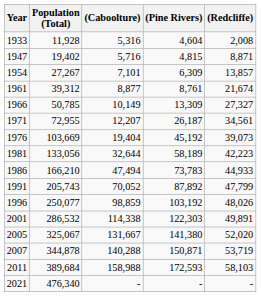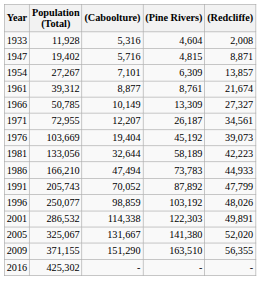 <table class="wikitable" style="text-align:right;">
 <tr>
 <th>Year</th>
 <th>Population<br>(Total)</th>
 <th>(Caboolture)</th>
 <th>(Pine Rivers)</th>
 <th>(Redcliffe)</th>
 </tr>
 <tr>
 <td>1933</td>
 <td>11,928</td>
 <td>5,316</td>
 <td>4,604</td>
 <td>2,008</td>
 </tr>
 <tr>
 <td>1947</td>
 <td>19,402</td>
 <td>5,716</td>
 <td>4,815</td>
 <td>8,871</td>
 </tr>
 <tr>
 <td>1954</td>
 <td>27,267</td>
 <td>7,101</td>
 <td>6,309</td>
 <td>13,857</td>
 </tr>
 <tr>
 <td>1961</td>
 <td>39,312</td>
 <td>8,877</td>
 <td>8,761</td>
 <td>21,674</td>
 </tr>
 <tr>
 <td>1966</td>
 <td>50,785</td>
 <td>10,149</td>
 <td>13,309</td>
 <td>27,327</td>
 </tr>
 <tr>
 <td>1971</td>
 <td>72,955</td>
 <td>12,207</td>
 <td>26,187</td>
 <td>34,561</td>
 </tr>
 <tr>
 <td>1976</td>
 <td>103,669</td>
 <td>19,404</td>
 <td>45,192</td>
 <td>39,073</td>
 </tr>
 <tr>
 <td>1981</td>
 <td>133,056</td>
 <td>32,644</td>
 <td>58,189</td>
 <td>42,223</td>
 </tr>
 <tr>
 <td>1986</td>
 <td>166,210</td>
 <td>47,494</td>
 <td>73,783</td>
 <td>44,933</td>
 </tr>
 <tr>
 <td>1991</td>
 <td>205,743</td>
 <td>70,052</td>
 <td>87,892</td>
 <td>47,799</td>
 </tr>
 <tr>
 <td>1996</td>
 <td>250,077</td>
 <td>98,859</td>
 <td>103,192</td>
 <td>48,026</td>
 </tr>
 <tr>
 <td>2001</td>
 <td>286,532</td>
 <td>114,338</td>
 <td>122,303</td>
 <td>49,891</td>
 </tr>
 <tr>
 <td>2005</td>
 <td>325,067</td>
 <td>131,667</td>
 <td>141,380</td>
 <td>52,020</td>
 </tr>
 <tr>
-<td>2007</td>
-<td>344,878</td>
-<td>140,288</td>
-<td>150,871</td>
-<td>53,719</td>
+<td>2009</td>
+<td>371,155</td>
+<td>151,290</td>
+<td>163,510</td>
+<td>56,355</td>
 </tr>
 <tr>
-<td>2011</td>
-<td>389,684</td>
-<td>158,988</td>
-<td>172,593</td>
-<td>58,103</td>
-</tr>
-<tr>
-<td>2021</td>
-<td>476,340</td>
+<td>2016</td>
+<td>425,302</td>
 <td>-</td>
 <td>-</td>
 <td>-</td>
 </tr>
 </table>
